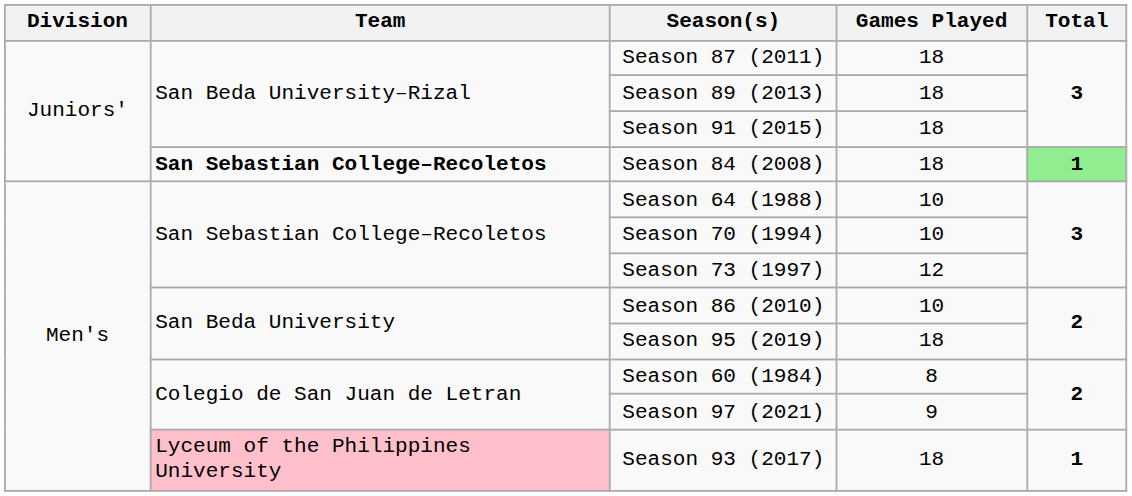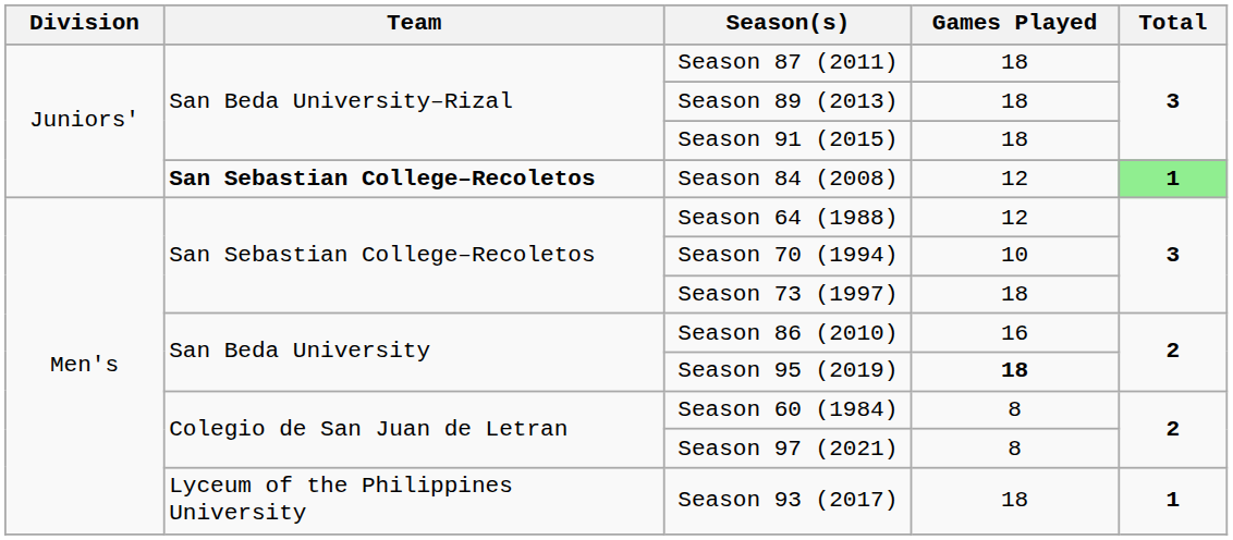 <table class="wikitable" style="font-size:90%; text-align:center;">
 <tr>
 <th width="75px">Division</th>
 <th width="250px">Team</th>
 <th width="120px">Season(s)</th>
 <th width="100px">Games Played</th>
 <th width="50px">Total</th>
 </tr>
 <tr>
 <td rowspan="4">Juniors'</td>
 <td align="left" rowspan="3">San Beda University–Rizal</td>
 <td>Season 87 (2011)</td>
 <td>18</td>
 <td rowspan="3"><strong>3</strong></td>
 </tr>
 <tr>
 <td>Season 89 (2013)</td>
 <td>18</td>
 </tr>
 <tr>
 <td>Season 91 (2015)</td>
 <td>18</td>
 </tr>
 <tr>
 <td align="left"><strong>San Sebastian College–Recoletos</strong></td>
 <td>Season 84 (2008)</td>
-<td>18</td>
+<td>12</td>
 <td style="background: lightgreen;"><strong>1</strong></td>
 </tr>
 <tr>
 <td rowspan="8">Men's</td>
 <td align="left" rowspan="3">San Sebastian College–Recoletos</td>
 <td>Season 64 (1988)</td>
-<td>10</td>
+<td>12</td>
 <td rowspan="3"><strong>3</strong></td>
 </tr>
 <tr>
 <td>Season 70 (1994)</td>
 <td>10</td>
 </tr>
 <tr>
 <td>Season 73 (1997)</td>
-<td>12</td>
+<td>18</td>
 </tr>
 <tr>
 <td align="left" rowspan="2">San Beda University</td>
 <td>Season 86 (2010)</td>
-<td>10</td>
+<td>16</td>
 <td rowspan="2"><strong>2</strong></td>
 </tr>
 <tr>
 <td>Season 95 (2019)</td>
-<td>18</td>
+<td><strong>18</strong></td>
 </tr>
 <tr>
 <td align="left" rowspan="2">Colegio de San Juan de Letran</td>
 <td>Season 60 (1984)</td>
 <td>8</td>
 <td rowspan="2"><strong>2</strong></td>
 </tr>
 <tr>
 <td>Season 97 (2021)</td>
-<td>9</td>
+<td>8</td>
 </tr>
 <tr>
-<td align="left" style="background: pink;">Lyceum of the Philippines University</td>
+<td align="left">Lyceum of the Philippines University</td>
 <td>Season 93 (2017)</td>
 <td>18</td>
 <td><strong>1</strong></td>
 </tr>
 </table>
